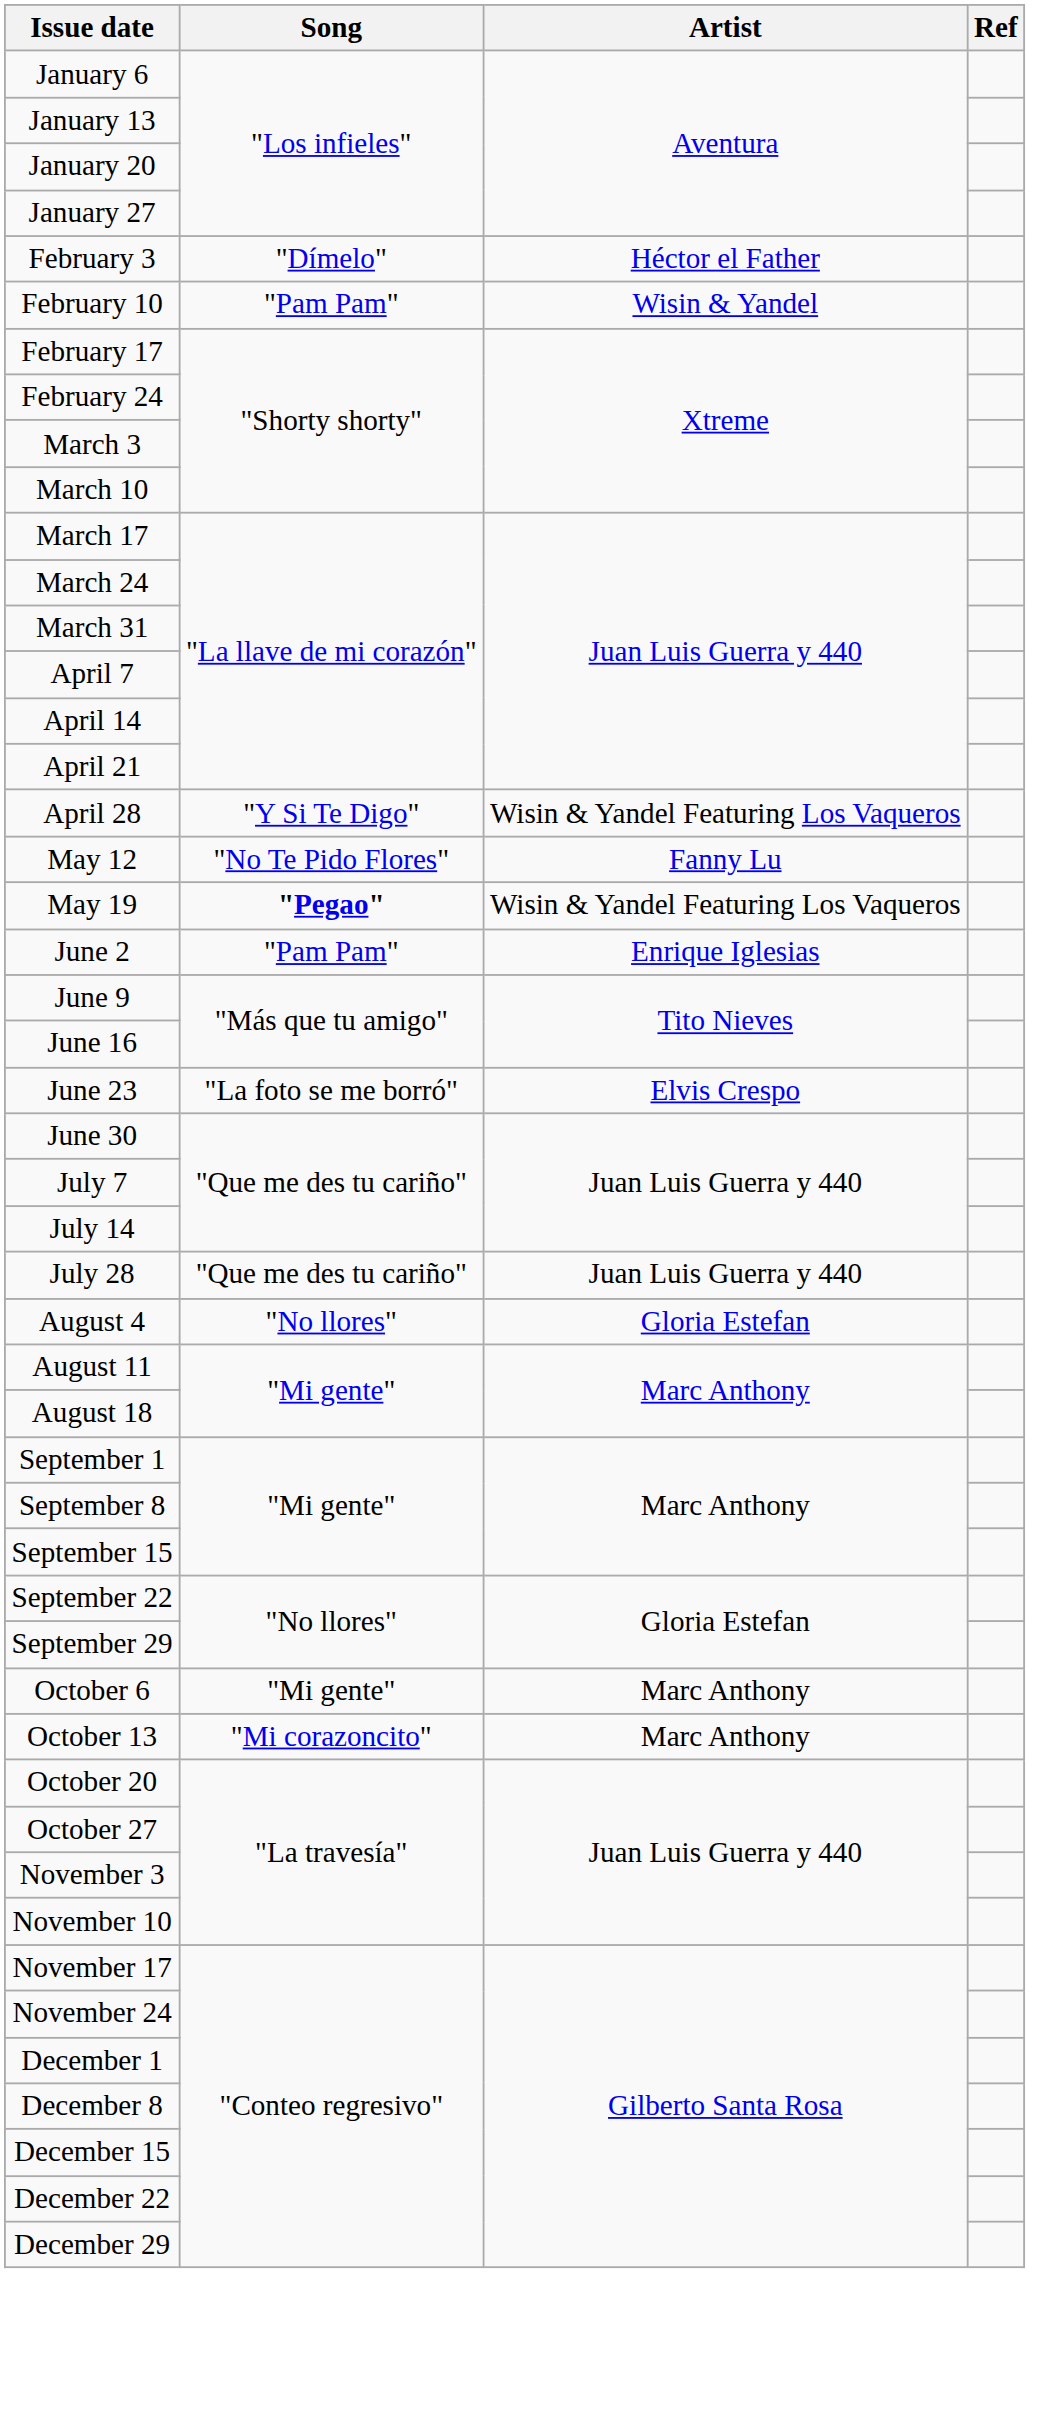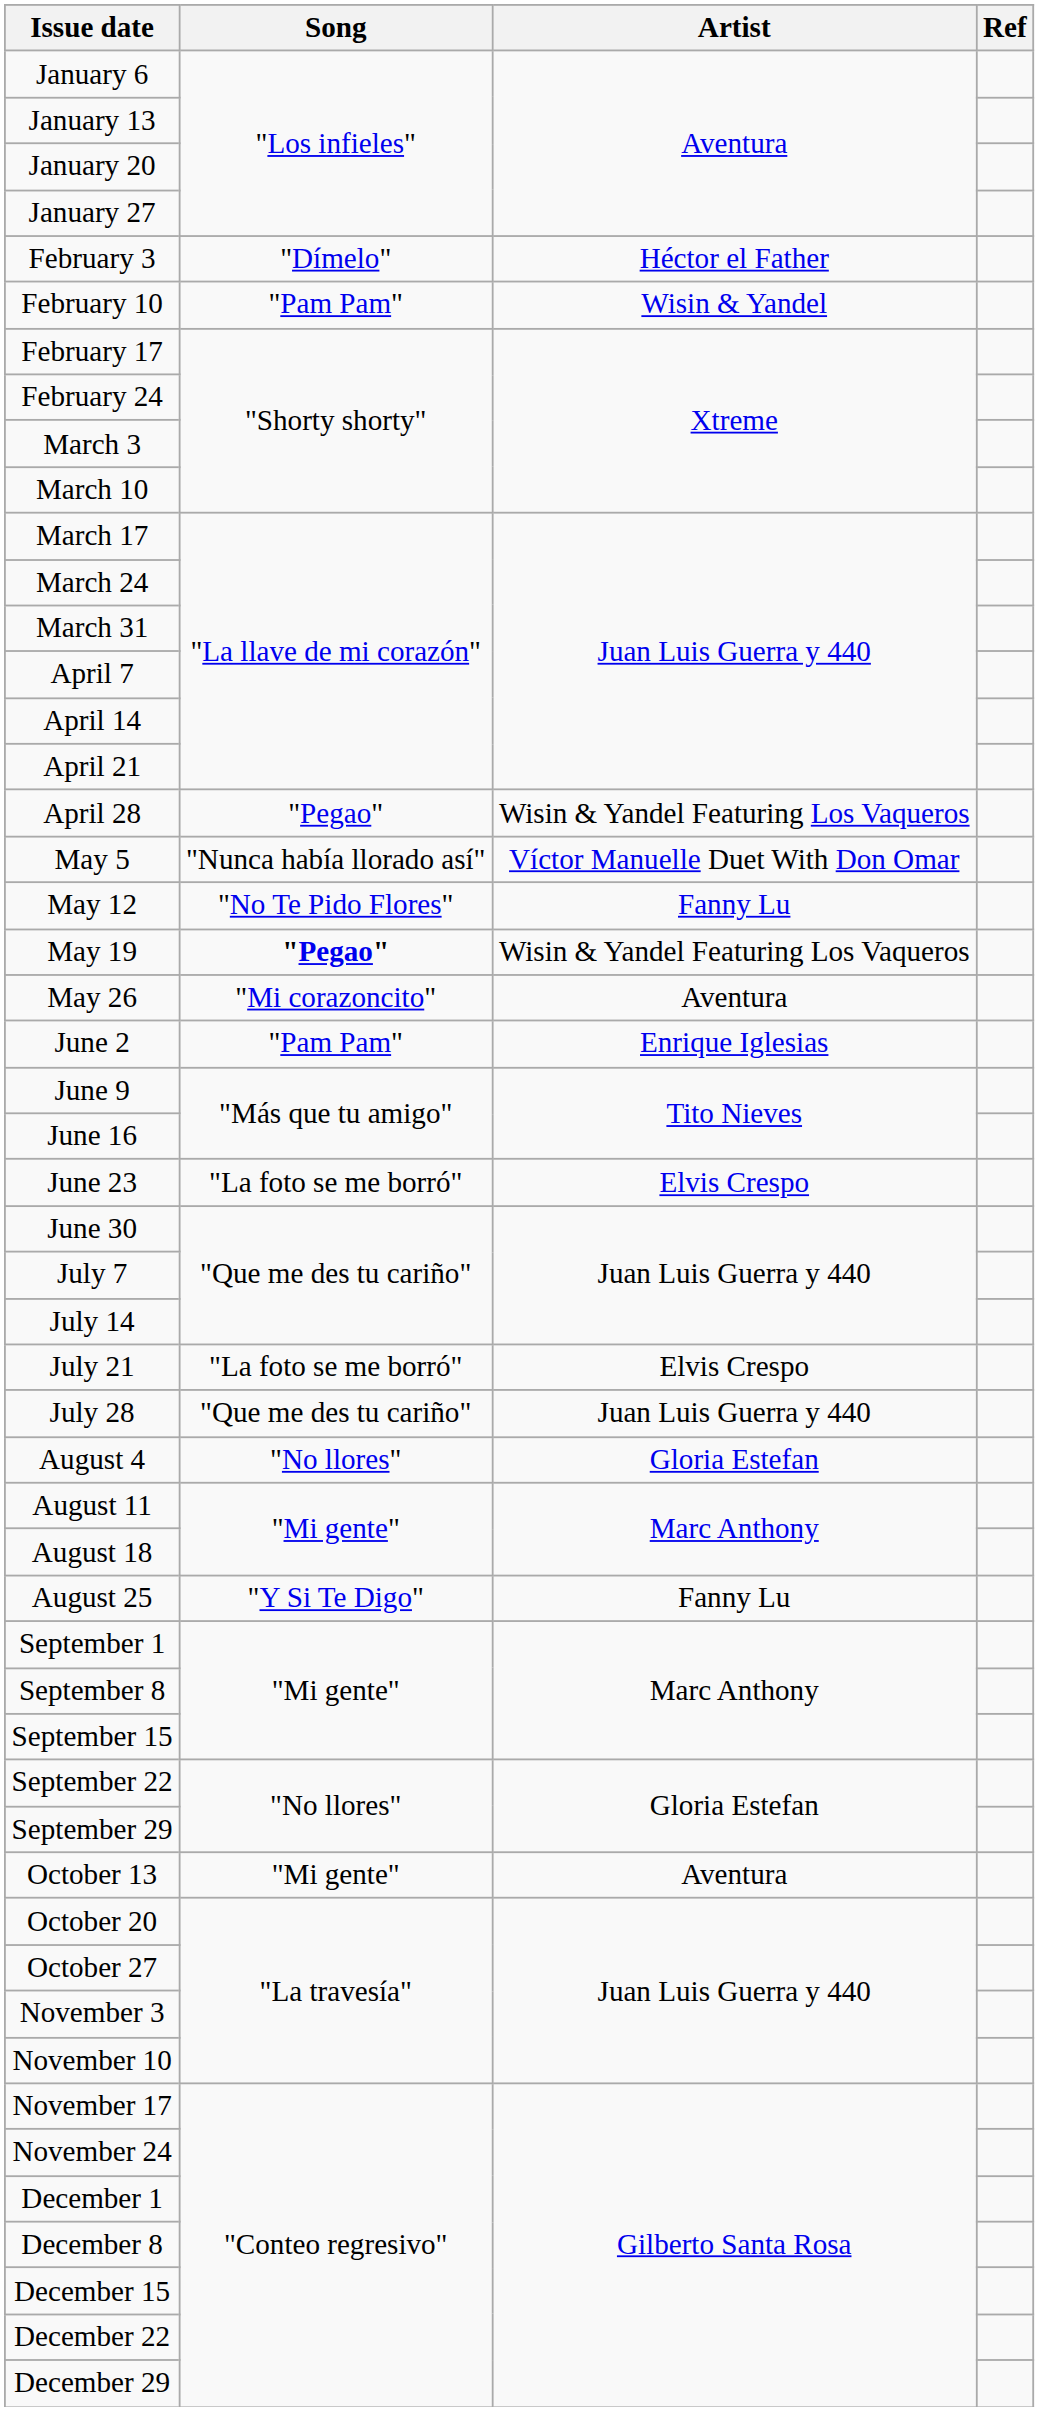 <table class="wikitable" style="text-align: center;">
 <tr>
 <th>Issue date</th>
 <th>Song</th>
 <th>Artist</th>
 <th>Ref</th>
 </tr>
 <tr>
 <td>January 6</td>
 <td style="text-align: center;" rowspan="4">"<a href='#'>Los infieles</a>"</td>
 <td style="text-align: center;" rowspan="4"><a href='#'>Aventura</a></td>
 <td style="text-align: center;"></td>
 </tr>
 <tr>
 <td>January 13</td>
 <td style="text-align: center;"></td>
 </tr>
 <tr>
 <td>January 20</td>
 <td style="text-align: center;"></td>
 </tr>
 <tr>
 <td>January 27</td>
 <td style="text-align: center;"></td>
 </tr>
 <tr>
 <td>February 3</td>
 <td style="text-align: center;" rowspan="1">"<a href='#'>Dímelo</a>"</td>
 <td style="text-align: center;" rowspan="1"><a href='#'>Héctor el Father</a></td>
 <td style="text-align: center;"></td>
 </tr>
 <tr>
 <td>February 10</td>
 <td style="text-align: center;" rowspan="1">"<a href='#'>Pam Pam</a>"</td>
 <td style="text-align: center;" rowspan="1"><a href='#'>Wisin & Yandel</a></td>
 <td style="text-align: center;"></td>
 </tr>
 <tr>
 <td>February 17</td>
 <td style="text-align: center;" rowspan="4">"Shorty shorty"</td>
 <td style="text-align: center;" rowspan="4"><a href='#'>Xtreme</a></td>
 <td style="text-align: center;"></td>
 </tr>
 <tr>
 <td>February 24</td>
 <td style="text-align: center;"></td>
 </tr>
 <tr>
 <td>March 3</td>
 <td style="text-align: center;"></td>
 </tr>
 <tr>
 <td>March 10</td>
 <td style="text-align: center;"></td>
 </tr>
 <tr>
 <td>March 17</td>
 <td style="text-align: center;" rowspan="6">"<a href='#'>La llave de mi corazón</a>"</td>
 <td style="text-align: center;" rowspan="6"><a href='#'>Juan Luis Guerra y 440</a></td>
 <td style="text-align: center;"></td>
 </tr>
 <tr>
 <td>March 24</td>
 <td style="text-align: center;"></td>
 </tr>
 <tr>
 <td>March 31</td>
 <td style="text-align: center;"></td>
 </tr>
 <tr>
 <td>April 7</td>
 <td style="text-align: center;"></td>
 </tr>
 <tr>
 <td>April 14</td>
 <td style="text-align: center;"></td>
 </tr>
 <tr>
 <td>April 21</td>
 <td style="text-align: center;"></td>
 </tr>
 <tr>
 <td>April 28</td>
-<td style="text-align: center;" rowspan="1">"<a href='#'>Y Si Te Digo</a>"</td>
+<td style="text-align: center;" rowspan="1">"<a href='#'>Pegao</a>"</td>
 <td style="text-align: center;" rowspan="1">Wisin & Yandel Featuring <a href='#'>Los Vaqueros</a></td>
+<td style="text-align: center;"></td>
+</tr>
+<tr>
+<td>May 5</td>
+<td style="text-align: center;" rowspan="1">"Nunca había llorado así"</td>
+<td style="text-align: center;" rowspan="1"><a href='#'>Víctor Manuelle</a> Duet With <a href='#'>Don Omar</a></td>
 <td style="text-align: center;"></td>
 </tr>
 <tr>
 <td>May 12</td>
 <td style="text-align: center;" rowspan="1">"<a href='#'>No Te Pido Flores</a>"</td>
 <td style="text-align: center;" rowspan="1"><a href='#'>Fanny Lu</a></td>
 <td style="text-align: center;"></td>
 </tr>
 <tr>
 <td>May 19</td>
 <td style="text-align: center;" rowspan="1"><strong>"<a href='#'>Pegao</a>"</strong></td>
 <td style="text-align: center;" rowspan="1">Wisin & Yandel Featuring Los Vaqueros</td>
+<td style="text-align: center;"></td>
+</tr>
+<tr>
+<td>May 26</td>
+<td style="text-align: center;" rowspan="1">"<a href='#'>Mi corazoncito</a>"</td>
+<td style="text-align: center;" rowspan="1">Aventura</td>
 <td style="text-align: center;"></td>
 </tr>
 <tr>
 <td>June 2</td>
 <td style="text-align: center;" rowspan="1">"<a href='#'>Pam Pam</a>"</td>
 <td style="text-align: center;" rowspan="1"><a href='#'>Enrique Iglesias</a></td>
 <td style="text-align: center;"></td>
 </tr>
 <tr>
 <td>June 9</td>
 <td style="text-align: center;" rowspan="2">"Más que tu amigo"</td>
 <td style="text-align: center;" rowspan="2"><a href='#'>Tito Nieves</a></td>
 <td style="text-align: center;"></td>
 </tr>
 <tr>
 <td>June 16</td>
 <td style="text-align: center;"></td>
 </tr>
 <tr>
 <td>June 23</td>
 <td style="text-align: center;" rowspan="1">"La foto se me borró"</td>
 <td style="text-align: center;" rowspan="1"><a href='#'>Elvis Crespo</a></td>
 <td style="text-align: center;"></td>
 </tr>
 <tr>
 <td>June 30</td>
 <td style="text-align: center;" rowspan="3">"Que me des tu cariño"</td>
 <td style="text-align: center;" rowspan="3">Juan Luis Guerra y 440</td>
 <td style="text-align: center;"></td>
 </tr>
 <tr>
 <td>July 7</td>
 <td style="text-align: center;"></td>
 </tr>
 <tr>
 <td>July 14</td>
 <td style="text-align: center;"></td>
 </tr>
 <tr>
+<td>July 21</td>
+<td style="text-align: center;" rowspan="1">"La foto se me borró"</td>
+<td style="text-align: center;" rowspan="1">Elvis Crespo</td>
+<td style="text-align: center;"></td>
+</tr>
+<tr>
 <td>July 28</td>
 <td style="text-align: center;" rowspan="1">"Que me des tu cariño"</td>
 <td style="text-align: center;" rowspan="1">Juan Luis Guerra y 440</td>
 <td style="text-align: center;"></td>
 </tr>
 <tr>
 <td>August 4</td>
 <td style="text-align: center;" rowspan="1">"<a href='#'>No llores</a>"</td>
 <td style="text-align: center;" rowspan="1"><a href='#'>Gloria Estefan</a></td>
 <td style="text-align: center;"></td>
 </tr>
 <tr>
 <td>August 11</td>
 <td style="text-align: center;" rowspan="2">"<a href='#'>Mi gente</a>"</td>
 <td style="text-align: center;" rowspan="2"><a href='#'>Marc Anthony</a></td>
 <td style="text-align: center;"></td>
 </tr>
 <tr>
 <td>August 18</td>
+<td style="text-align: center;"></td>
+</tr>
+<tr>
+<td>August 25</td>
+<td style="text-align: center;" rowspan="1">"<a href='#'>Y Si Te Digo</a>"</td>
+<td style="text-align: center;" rowspan="1">Fanny Lu</td>
 <td style="text-align: center;"></td>
 </tr>
 <tr>
 <td>September 1</td>
 <td style="text-align: center;" rowspan="3">"Mi gente"</td>
 <td style="text-align: center;" rowspan="3">Marc Anthony</td>
 <td style="text-align: center;"></td>
 </tr>
 <tr>
 <td>September 8</td>
 <td style="text-align: center;"></td>
 </tr>
 <tr>
 <td>September 15</td>
 <td style="text-align: center;"></td>
 </tr>
 <tr>
 <td>September 22</td>
 <td style="text-align: center;" rowspan="2">"No llores"</td>
 <td style="text-align: center;" rowspan="2">Gloria Estefan</td>
 <td style="text-align: center;"></td>
 </tr>
 <tr>
 <td>September 29</td>
 <td style="text-align: center;"></td>
 </tr>
 <tr>
-<td>October 6</td>
+<td>October 13</td>
 <td style="text-align: center;" rowspan="1">"Mi gente"</td>
-<td style="text-align: center;" rowspan="1">Marc Anthony</td>
-<td style="text-align: center;"></td>
-</tr>
-<tr>
-<td>October 13</td>
-<td style="text-align: center;" rowspan="1">"<a href='#'>Mi corazoncito</a>"</td>
-<td style="text-align: center;" rowspan="1">Marc Anthony</td>
+<td style="text-align: center;" rowspan="1">Aventura</td>
 <td style="text-align: center;"></td>
 </tr>
 <tr>
 <td>October 20</td>
 <td style="text-align: center;" rowspan="4">"La travesía"</td>
 <td style="text-align: center;" rowspan="4">Juan Luis Guerra y 440</td>
 <td style="text-align: center;"></td>
 </tr>
 <tr>
 <td>October 27</td>
 <td style="text-align: center;"></td>
 </tr>
 <tr>
 <td>November 3</td>
 <td style="text-align: center;"></td>
 </tr>
 <tr>
 <td>November 10</td>
 <td style="text-align: center;"></td>
 </tr>
 <tr>
 <td>November 17</td>
 <td style="text-align: center;" rowspan="7">"Conteo regresivo"</td>
 <td style="text-align: center;" rowspan="7"><a href='#'>Gilberto Santa Rosa</a></td>
 <td style="text-align: center;"></td>
 </tr>
 <tr>
 <td>November 24</td>
 <td style="text-align: center;"></td>
 </tr>
 <tr>
 <td>December 1</td>
 <td style="text-align: center;"></td>
 </tr>
 <tr>
 <td>December 8</td>
 <td style="text-align: center;"></td>
 </tr>
 <tr>
 <td>December 15</td>
 <td style="text-align: center;"></td>
 </tr>
 <tr>
 <td>December 22</td>
 <td style="text-align: center;"></td>
 </tr>
 <tr>
 <td>December 29</td>
 <td style="text-align: center;"></td>
 </tr>
 </table>
